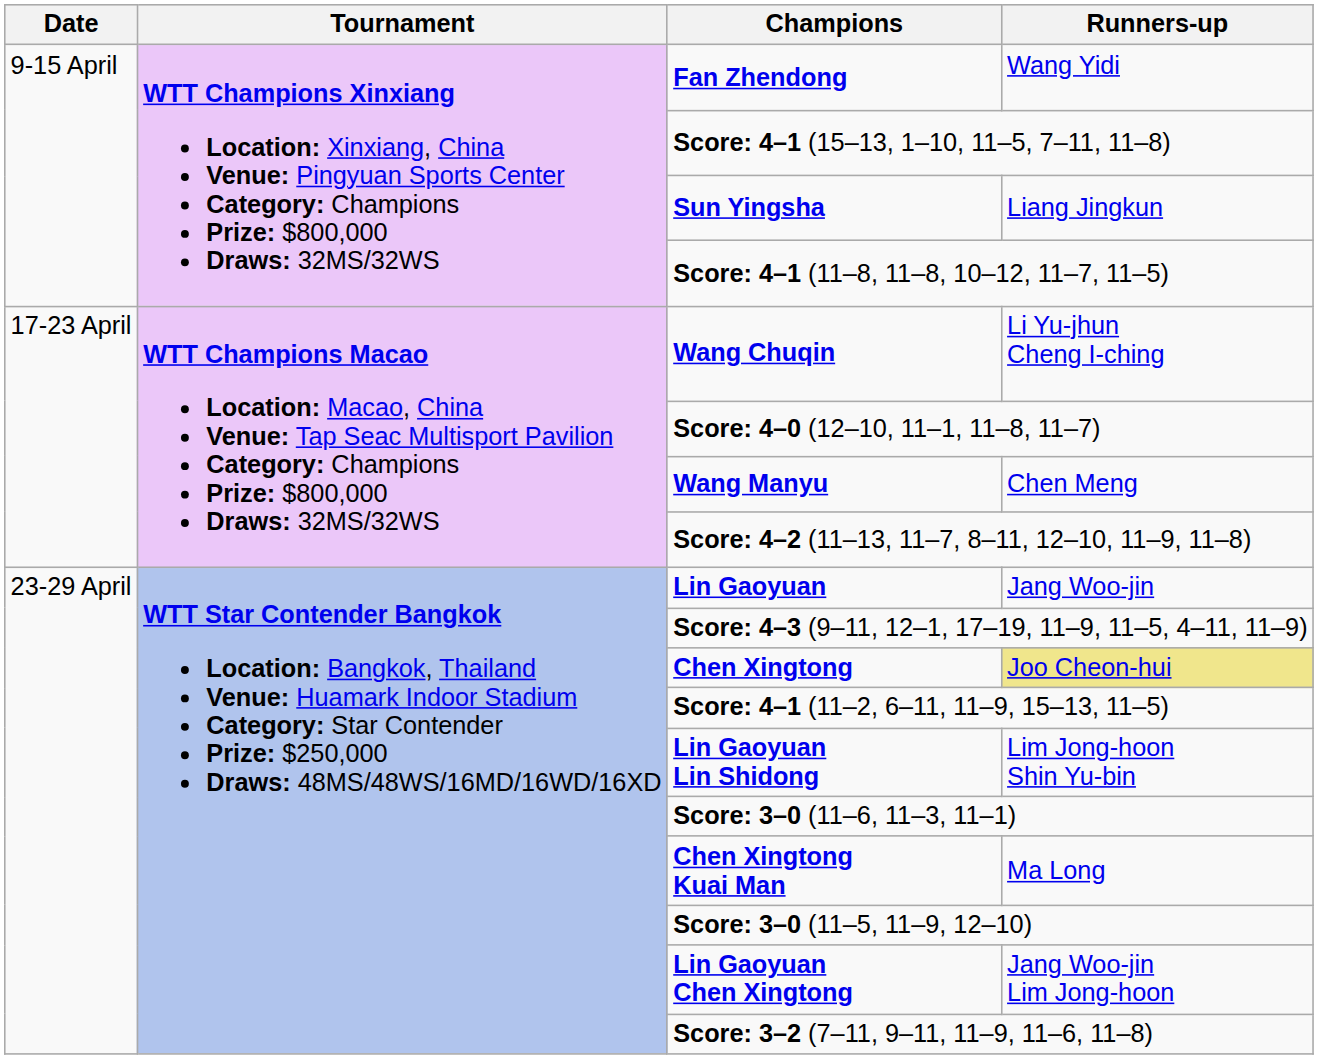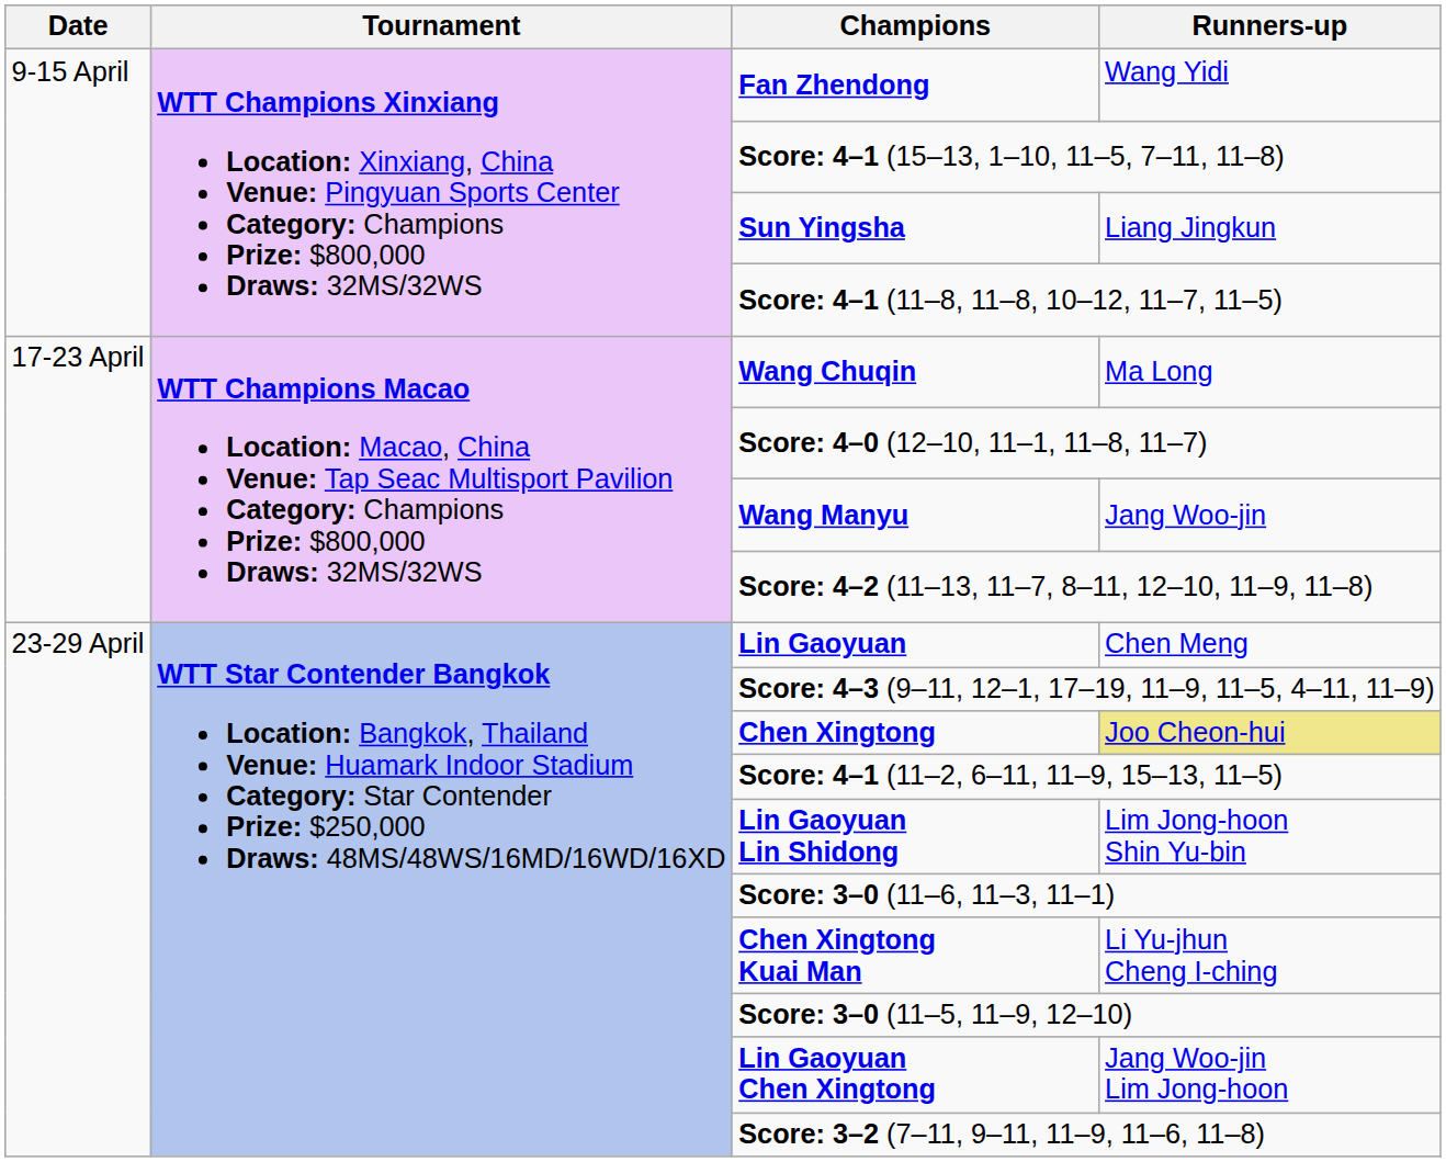 <table class="wikitable">
 <tr>
 <th scope=col>Date</th>
 <th scope=col>Tournament</th>
 <th scope=col>Champions</th>
 <th scope=col>Runners-up</th>
 </tr>
 <tr valign=top>
 <td rowspan=4>9-15 April</td>
 <td style="background:#EBC7F9;" rowspan="4"><br><strong><a href='#'>WTT Champions Xinxiang</a></strong><ul><li><strong>Location:</strong> <a href='#'>Xinxiang</a>, <a href='#'>China</a></li><li><strong>Venue:</strong> <a href='#'>Pingyuan Sports Center</a></li><li><strong>Category:</strong> Champions</li><li><strong>Prize:</strong> $800,000</li><li><strong>Draws:</strong> 32MS/32WS</li></ul></td>
 <td valign=middle><strong> <a href='#'>Fan Zhendong</a></strong></td>
 <td> <a href='#'>Wang Yidi</a></td>
 </tr>
 <tr>
 <td colspan=2><strong>Score: 4–1</strong> (15–13, 1–10, 11–5, 7–11, 11–8)</td>
 </tr>
 <tr valign=middle>
 <td><strong> <a href='#'>Sun Yingsha</a></strong></td>
 <td valign=middle> <a href='#'>Liang Jingkun</a></td>
 </tr>
 <tr>
 <td colspan=2><strong>Score: 4–1</strong> (11–8, 11–8, 10–12, 11–7, 11–5)</td>
 </tr>
 <tr valign=top>
 <td rowspan=4>17-23 April</td>
 <td style="background:#EBC7F9;" rowspan="4"><br><strong><a href='#'>WTT Champions Macao</a></strong><ul><li><strong>Location:</strong> <a href='#'>Macao</a>, <a href='#'>China</a></li><li><strong>Venue:</strong> <a href='#'>Tap Seac Multisport Pavilion</a></li><li><strong>Category:</strong> Champions</li><li><strong>Prize:</strong> $800,000</li><li><strong>Draws:</strong> 32MS/32WS</li></ul></td>
 <td valign=middle><strong> <a href='#'>Wang Chuqin</a></strong></td>
-<td> <a href='#'>Li Yu-jhun</a><br> <a href='#'>Cheng I-ching</a></td>
+<td valign=middle> <a href='#'>Ma Long</a></td>
 </tr>
 <tr>
 <td colspan=2><strong>Score: 4–0</strong> (12–10, 11–1, 11–8, 11–7)</td>
 </tr>
 <tr valign=middle>
 <td><strong> <a href='#'>Wang Manyu</a></strong></td>
-<td> <a href='#'>Chen Meng</a></td>
+<td> <a href='#'>Jang Woo-jin</a></td>
 </tr>
 <tr>
 <td colspan=2><strong>Score: 4–2</strong> (11–13, 11–7, 8–11, 12–10, 11–9, 11–8)</td>
 </tr>
 <tr valign=top>
 <td rowspan=10>23-29 April</td>
 <td style="background:#b0c4ed;" rowspan="10"><br><strong><a href='#'>WTT Star Contender Bangkok</a></strong><ul><li><strong>Location:</strong> <a href='#'>Bangkok</a>, <a href='#'>Thailand</a></li><li><strong>Venue:</strong> <a href='#'>Huamark Indoor Stadium</a></li><li><strong>Category:</strong> Star Contender</li><li><strong>Prize:</strong> $250,000</li><li><strong>Draws:</strong> 48MS/48WS/16MD/16WD/16XD</li></ul></td>
 <td><strong> <a href='#'>Lin Gaoyuan</a></strong></td>
-<td> <a href='#'>Jang Woo-jin</a></td>
+<td> <a href='#'>Chen Meng</a></td>
 </tr>
 <tr>
 <td colspan=2><strong>Score: 4–3</strong> (9–11, 12–1, 17–19, 11–9, 11–5, 4–11, 11–9)</td>
 </tr>
 <tr valign=top>
 <td><strong> <a href='#'>Chen Xingtong</a></strong></td>
 <td style="background: khaki;"> <a href='#'>Joo Cheon-hui</a></td>
 </tr>
 <tr>
 <td colspan=2><strong>Score: 4–1</strong> (11–2, 6–11, 11–9, 15–13, 11–5)</td>
 </tr>
 <tr valign=top>
 <td><strong> <a href='#'>Lin Gaoyuan</a><br> <a href='#'>Lin Shidong</a></strong></td>
 <td> <a href='#'>Lim Jong-hoon</a><br> <a href='#'>Shin Yu-bin</a></td>
 </tr>
 <tr>
 <td colspan=2><strong>Score: 3–0</strong> (11–6, 11–3, 11–1)</td>
 </tr>
 <tr valign=top>
 <td><strong> <a href='#'>Chen Xingtong</a><br> <a href='#'>Kuai Man</a></strong></td>
-<td valign=middle> <a href='#'>Ma Long</a></td>
+<td> <a href='#'>Li Yu-jhun</a><br> <a href='#'>Cheng I-ching</a></td>
 </tr>
 <tr>
 <td colspan=2><strong>Score: 3–0</strong> (11–5, 11–9, 12–10)</td>
 </tr>
 <tr valign=top>
 <td><strong> <a href='#'>Lin Gaoyuan</a><br> <a href='#'>Chen Xingtong</a></strong></td>
 <td> <a href='#'>Jang Woo-jin</a><br> <a href='#'>Lim Jong-hoon</a></td>
 </tr>
 <tr>
 <td colspan=2><strong>Score: 3–2</strong> (7–11, 9–11, 11–9, 11–6, 11–8)</td>
 </tr>
 </table>
